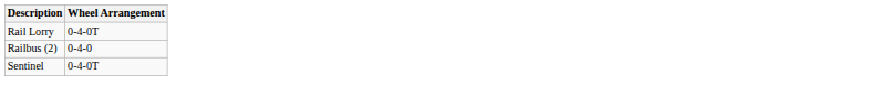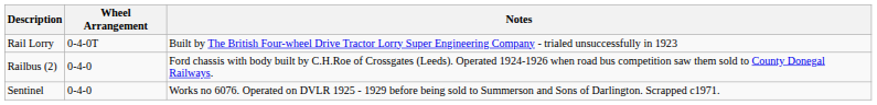 <table class="wikitable">
 <tr>
 <th>Description</th>
 <th>Wheel Arrangement</th>
+<th>Notes</th>
 </tr>
 <tr>
 <td>Rail Lorry</td>
 <td>0-4-0T</td>
+<td>Built by <a href='#'>The British Four-wheel Drive Tractor Lorry Super Engineering Company</a> - trialed unsuccessfully in 1923</td>
 </tr>
 <tr>
 <td>Railbus (2)</td>
 <td>0-4-0</td>
+<td>Ford chassis with body built by C.H.Roe of Crossgates (Leeds). Operated 1924-1926 when road bus competition saw them sold to <a href='#'>County Donegal Railways</a>.</td>
 </tr>
 <tr>
 <td>Sentinel</td>
-<td>0-4-0T</td>
+<td>0-4-0</td>
+<td>Works no 6076. Operated on DVLR 1925 - 1929 before being sold to Summerson and Sons of Darlington. Scrapped c1971.</td>
 </tr>
 </table>
